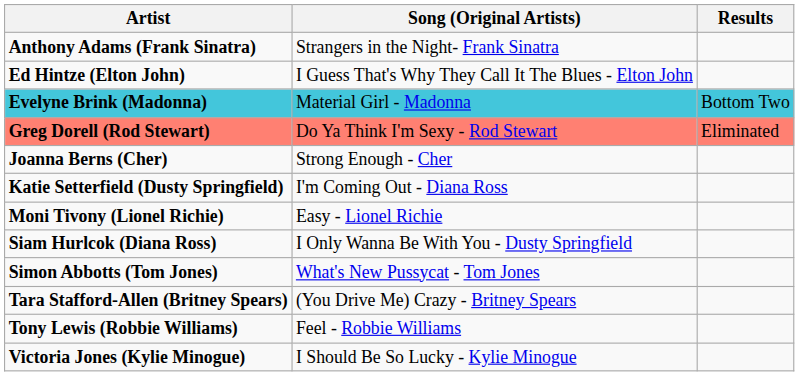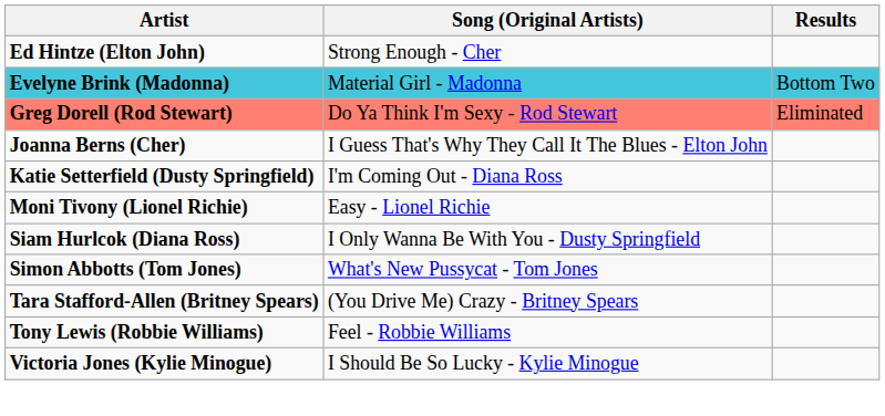 <table class=wikitable>
 <tr>
 <th>Artist</th>
 <th>Song (Original Artists)</th>
 <th>Results</th>
 </tr>
 <tr>
-<td><strong>Anthony Adams<span> (Frank Sinatra)</span></strong></td>
-<td>Strangers in the Night- <a href='#'>Frank Sinatra</a></td>
-<td></td>
-</tr>
-<tr>
 <td><strong>Ed Hintze<span> (Elton John)</span></strong></td>
-<td>I Guess That's Why They Call It The Blues - <a href='#'>Elton John</a></td>
+<td>Strong Enough - <a href='#'>Cher</a></td>
 <td></td>
 </tr>
 <tr>
 <td bgcolor="#43C6DB"><strong>Evelyne Brink<span> (Madonna)</span></strong></td>
 <td bgcolor="#43C6DB">Material Girl - <a href='#'>Madonna</a></td>
 <td bgcolor="#43C6DB">Bottom Two</td>
 </tr>
 <tr>
 <td bgcolor="#FF8072"><strong>Greg Dorell<span> (Rod Stewart)</span></strong></td>
 <td bgcolor="#FF8072">Do Ya Think I'm Sexy - <a href='#'>Rod Stewart</a></td>
 <td bgcolor="#FF8072">Eliminated</td>
 </tr>
 <tr>
 <td><strong>Joanna Berns<span> (Cher)</span></strong></td>
-<td>Strong Enough - <a href='#'>Cher</a></td>
+<td>I Guess That's Why They Call It The Blues - <a href='#'>Elton John</a></td>
 <td></td>
 </tr>
 <tr>
 <td><strong>Katie Setterfield<span> (Dusty Springfield)</span></strong></td>
 <td>I'm Coming Out - <a href='#'>Diana Ross</a></td>
 <td></td>
 </tr>
 <tr>
 <td><strong>Moni Tivony<span> (Lionel Richie)</span></strong></td>
 <td>Easy - <a href='#'>Lionel Richie</a></td>
 <td></td>
 </tr>
 <tr>
 <td><strong>Siam Hurlcok<span> (Diana Ross)</span></strong></td>
 <td>I Only Wanna Be With You - <a href='#'>Dusty Springfield</a></td>
 <td></td>
 </tr>
 <tr>
 <td><strong>Simon Abbotts<span> (Tom Jones)</span></strong></td>
 <td><a href='#'>What's New Pussycat</a> - <a href='#'>Tom Jones</a></td>
 <td></td>
 </tr>
 <tr>
 <td><strong>Tara Stafford-Allen<span> (Britney Spears)</span></strong></td>
 <td>(You Drive Me) Crazy - <a href='#'>Britney Spears</a></td>
 <td></td>
 </tr>
 <tr>
 <td><strong>Tony Lewis<span> (Robbie Williams)</span></strong></td>
 <td>Feel - <a href='#'>Robbie Williams</a></td>
 <td></td>
 </tr>
 <tr>
 <td><strong>Victoria Jones<span> (Kylie Minogue)</span></strong></td>
 <td>I Should Be So Lucky - <a href='#'>Kylie Minogue</a></td>
 <td></td>
 </tr>
 </table>
